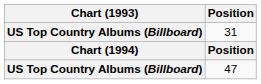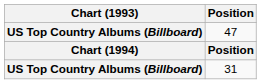 <table class="wikitable plainrowheaders" style="text-align:center">
 <tr>
 <th scope="col">Chart (1993)</th>
 <th scope="col">Position</th>
 </tr>
 <tr>
 <th scope="row">US Top Country Albums (<em>Billboard</em>)</th>
-<td>31</td>
+<td>47</td>
 </tr>
 <tr>
 <th scope="col">Chart (1994)</th>
 <th scope="col">Position</th>
 </tr>
 <tr>
 <th scope="row">US Top Country Albums (<em>Billboard</em>)</th>
-<td>47</td>
+<td>31</td>
 </tr>
 </table>
